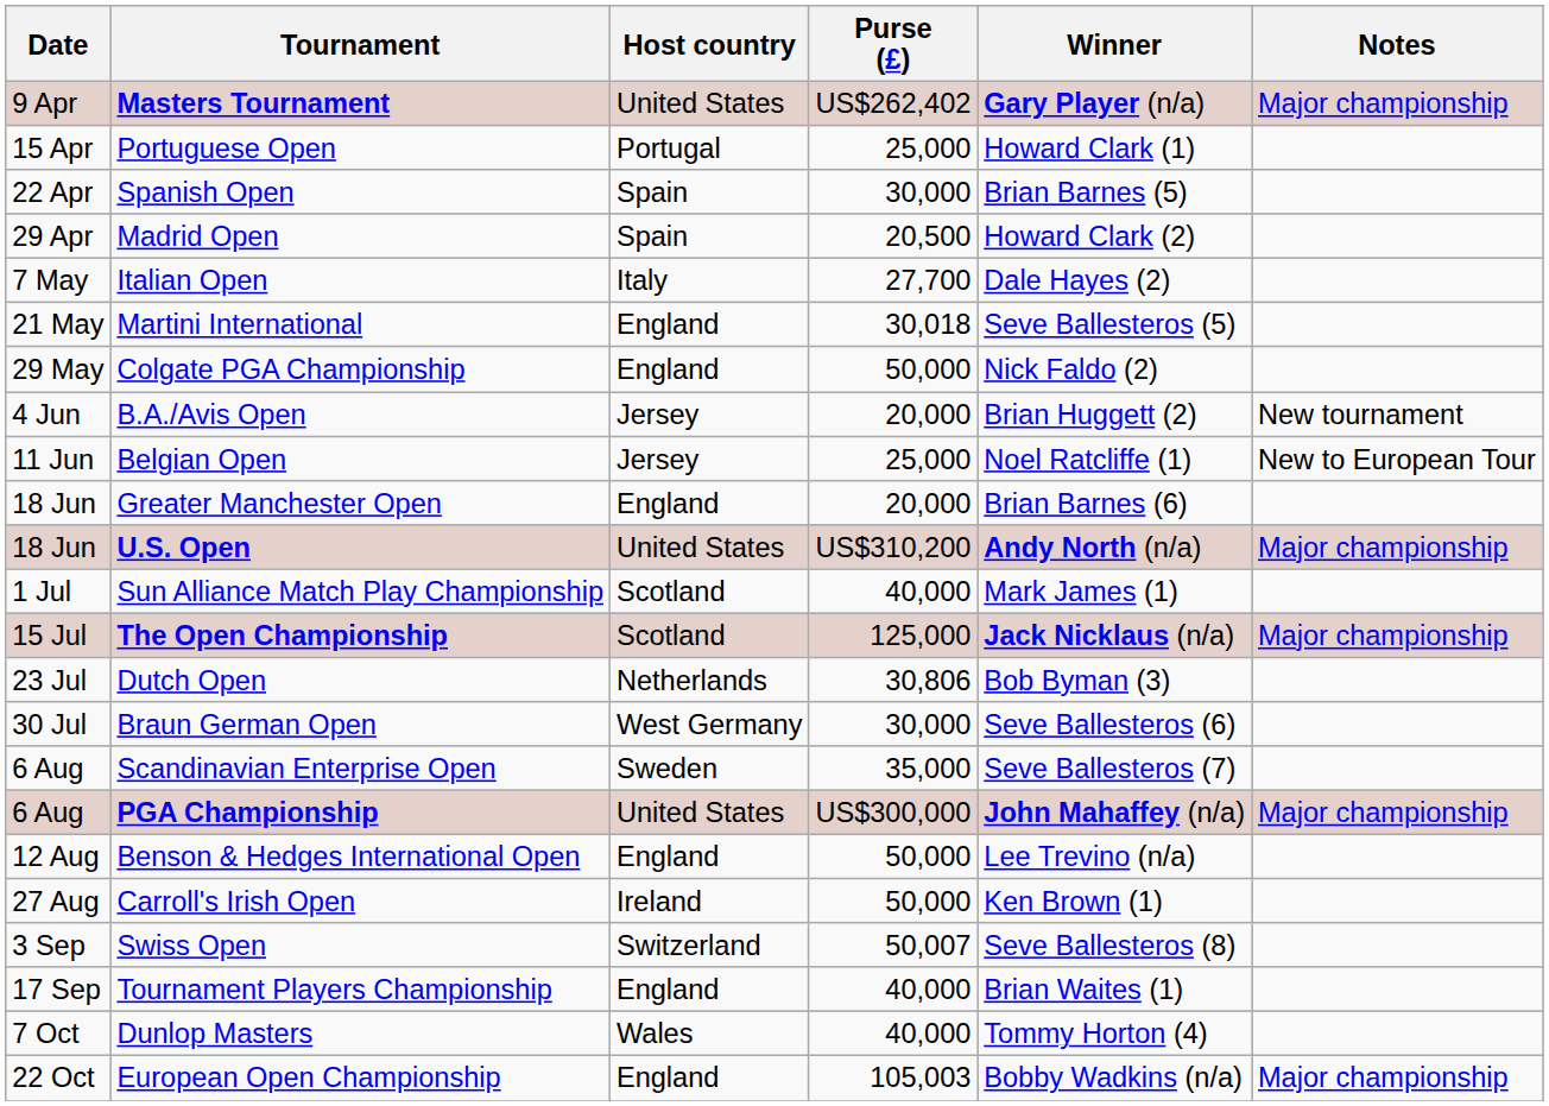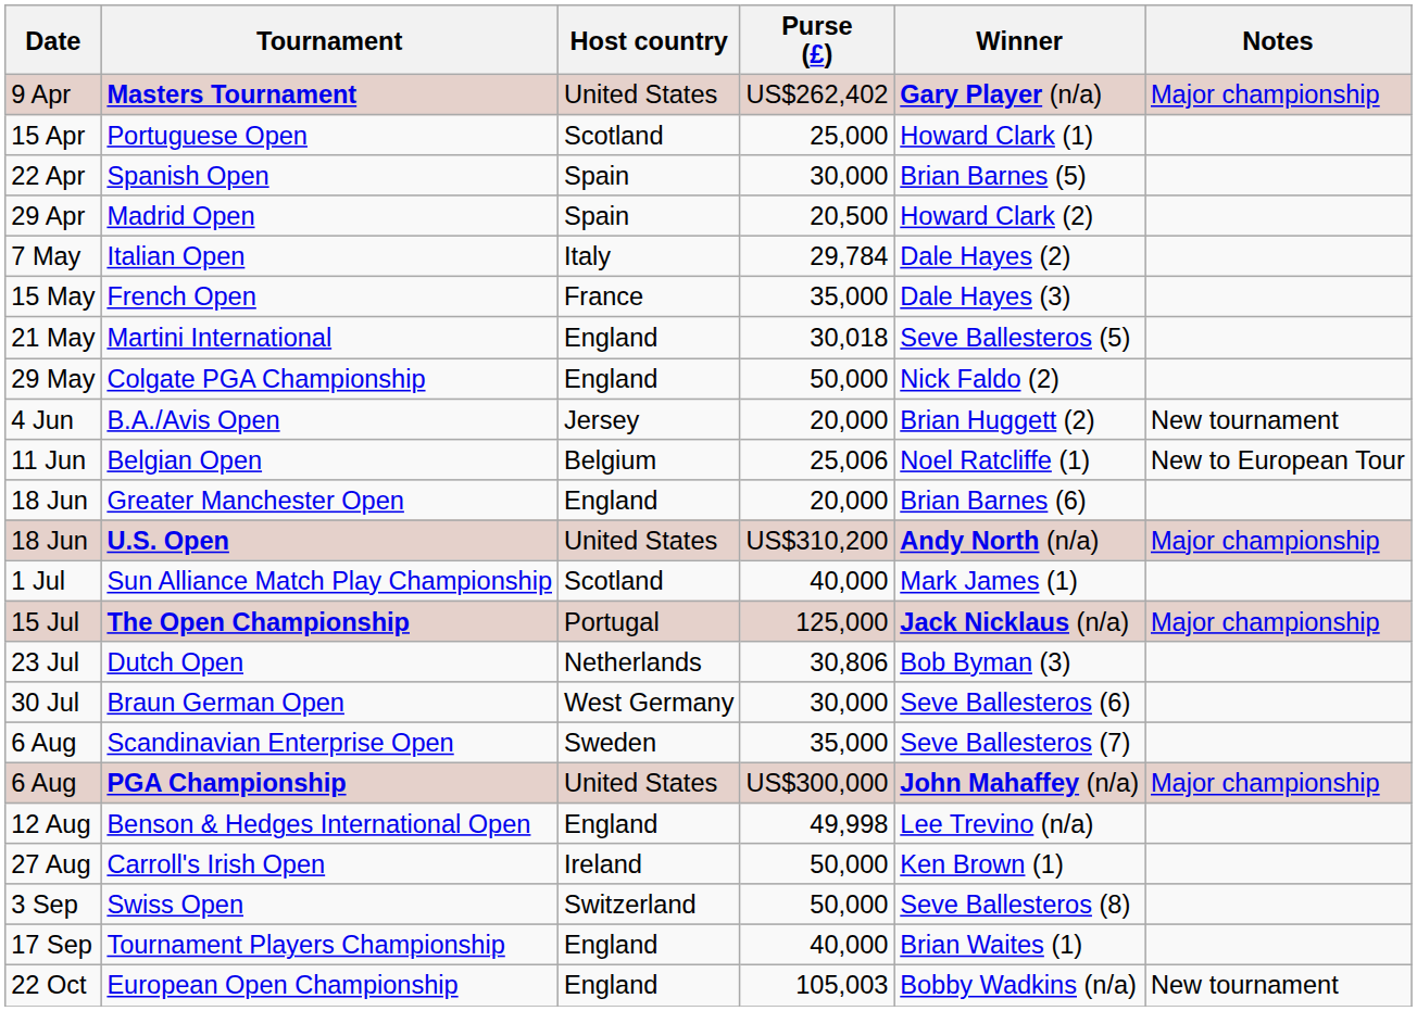 <table class="wikitable" style="font-size:95%">
 <tr>
 <th>Date</th>
 <th>Tournament</th>
 <th>Host country</th>
 <th>Purse<br>(<a href='#'>£</a>)</th>
 <th>Winner</th>
 <th>Notes</th>
 </tr>
 <tr style="background:#e5d1cb;">
 <td>9 Apr</td>
 <td><strong><a href='#'>Masters Tournament</a></strong></td>
 <td>United States</td>
 <td align=right>US$262,402</td>
 <td> <strong><a href='#'>Gary Player</a></strong> (n/a)</td>
 <td><a href='#'>Major championship</a></td>
 </tr>
 <tr>
 <td>15 Apr</td>
 <td><a href='#'>Portuguese Open</a></td>
-<td>Portugal</td>
+<td>Scotland</td>
 <td align=right>25,000</td>
 <td> <a href='#'>Howard Clark</a> (1)</td>
 <td></td>
 </tr>
 <tr>
 <td>22 Apr</td>
 <td><a href='#'>Spanish Open</a></td>
 <td>Spain</td>
 <td align=right>30,000</td>
 <td> <a href='#'>Brian Barnes</a> (5)</td>
 <td></td>
 </tr>
 <tr>
 <td>29 Apr</td>
 <td><a href='#'>Madrid Open</a></td>
 <td>Spain</td>
 <td align=right>20,500</td>
 <td> <a href='#'>Howard Clark</a> (2)</td>
 <td></td>
 </tr>
 <tr>
 <td>7 May</td>
 <td><a href='#'>Italian Open</a></td>
 <td>Italy</td>
-<td align=right>27,700</td>
+<td align=right>29,784</td>
 <td> <a href='#'>Dale Hayes</a> (2)</td>
+<td></td>
+</tr>
+<tr>
+<td>15 May</td>
+<td><a href='#'>French Open</a></td>
+<td>France</td>
+<td align=right>35,000</td>
+<td> <a href='#'>Dale Hayes</a> (3)</td>
 <td></td>
 </tr>
 <tr>
 <td>21 May</td>
 <td><a href='#'>Martini International</a></td>
 <td>England</td>
 <td align=right>30,018</td>
 <td> <a href='#'>Seve Ballesteros</a> (5)</td>
 <td></td>
 </tr>
 <tr>
 <td>29 May</td>
 <td><a href='#'>Colgate PGA Championship</a></td>
 <td>England</td>
 <td align=right>50,000</td>
 <td> <a href='#'>Nick Faldo</a> (2)</td>
 <td></td>
 </tr>
 <tr>
 <td>4 Jun</td>
 <td><a href='#'>B.A./Avis Open</a></td>
 <td>Jersey</td>
 <td align=right>20,000</td>
 <td> <a href='#'>Brian Huggett</a> (2)</td>
 <td>New tournament</td>
 </tr>
 <tr>
 <td>11 Jun</td>
 <td><a href='#'>Belgian Open</a></td>
-<td>Jersey</td>
-<td align=right>25,000</td>
+<td>Belgium</td>
+<td align=right>25,006</td>
 <td> <a href='#'>Noel Ratcliffe</a> (1)</td>
 <td>New to European Tour</td>
 </tr>
 <tr>
 <td>18 Jun</td>
 <td><a href='#'>Greater Manchester Open</a></td>
 <td>England</td>
 <td align=right>20,000</td>
 <td> <a href='#'>Brian Barnes</a> (6)</td>
 <td></td>
 </tr>
 <tr style="background:#e5d1cb;">
 <td>18 Jun</td>
 <td><strong><a href='#'>U.S. Open</a></strong></td>
 <td>United States</td>
 <td align=right>US$310,200</td>
 <td> <strong><a href='#'>Andy North</a></strong> (n/a)</td>
 <td><a href='#'>Major championship</a></td>
 </tr>
 <tr>
 <td>1 Jul</td>
 <td><a href='#'>Sun Alliance Match Play Championship</a></td>
 <td>Scotland</td>
 <td align=right>40,000</td>
 <td> <a href='#'>Mark James</a> (1)</td>
 <td></td>
 </tr>
 <tr style="background:#e5d1cb;">
 <td>15 Jul</td>
 <td><strong><a href='#'>The Open Championship</a></strong></td>
-<td>Scotland</td>
+<td>Portugal</td>
 <td align=right>125,000</td>
 <td> <strong><a href='#'>Jack Nicklaus</a></strong> (n/a)</td>
 <td><a href='#'>Major championship</a></td>
 </tr>
 <tr>
 <td>23 Jul</td>
 <td><a href='#'>Dutch Open</a></td>
 <td>Netherlands</td>
 <td align=right>30,806</td>
 <td> <a href='#'>Bob Byman</a> (3)</td>
 <td></td>
 </tr>
 <tr>
 <td>30 Jul</td>
 <td><a href='#'>Braun German Open</a></td>
 <td>West Germany</td>
 <td align=right>30,000</td>
 <td> <a href='#'>Seve Ballesteros</a> (6)</td>
 <td></td>
 </tr>
 <tr>
 <td>6 Aug</td>
 <td><a href='#'>Scandinavian Enterprise Open</a></td>
 <td>Sweden</td>
 <td align=right>35,000</td>
 <td> <a href='#'>Seve Ballesteros</a> (7)</td>
 <td></td>
 </tr>
 <tr style="background:#e5d1cb;">
 <td>6 Aug</td>
 <td><strong><a href='#'>PGA Championship</a></strong></td>
 <td>United States</td>
 <td align=right>US$300,000</td>
 <td> <strong><a href='#'>John Mahaffey</a></strong> (n/a)</td>
 <td><a href='#'>Major championship</a></td>
 </tr>
 <tr>
 <td>12 Aug</td>
 <td><a href='#'>Benson & Hedges International Open</a></td>
 <td>England</td>
-<td align=right>50,000</td>
+<td align=right>49,998</td>
 <td> <a href='#'>Lee Trevino</a> (n/a)</td>
 <td></td>
 </tr>
 <tr>
 <td>27 Aug</td>
 <td><a href='#'>Carroll's Irish Open</a></td>
 <td>Ireland</td>
 <td align=right>50,000</td>
 <td> <a href='#'>Ken Brown</a> (1)</td>
 <td></td>
 </tr>
 <tr>
 <td>3 Sep</td>
 <td><a href='#'>Swiss Open</a></td>
 <td>Switzerland</td>
-<td align=right>50,007</td>
+<td align=right>50,000</td>
 <td> <a href='#'>Seve Ballesteros</a> (8)</td>
 <td></td>
 </tr>
 <tr>
 <td>17 Sep</td>
 <td><a href='#'>Tournament Players Championship</a></td>
 <td>England</td>
 <td align=right>40,000</td>
 <td> <a href='#'>Brian Waites</a> (1)</td>
 <td></td>
 </tr>
 <tr>
-<td>7 Oct</td>
-<td><a href='#'>Dunlop Masters</a></td>
-<td>Wales</td>
-<td align=right>40,000</td>
-<td> <a href='#'>Tommy Horton</a> (4)</td>
-<td></td>
-</tr>
-<tr>
 <td>22 Oct</td>
 <td><a href='#'>European Open Championship</a></td>
 <td>England</td>
 <td align=right>105,003</td>
 <td> <a href='#'>Bobby Wadkins</a> (n/a)</td>
-<td><a href='#'>Major championship</a></td>
+<td>New tournament</td>
 </tr>
 </table>
